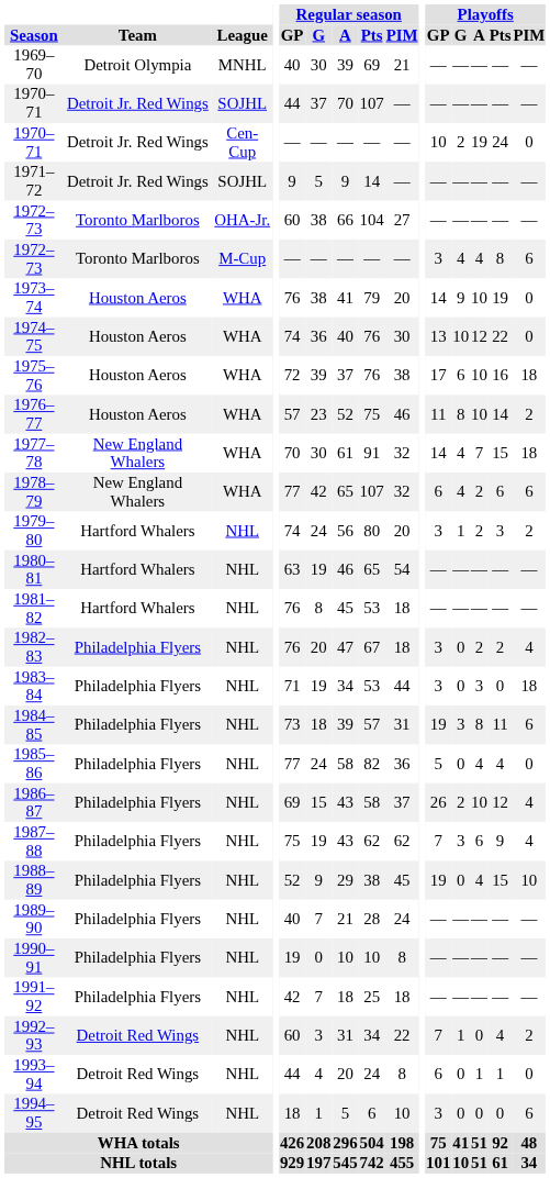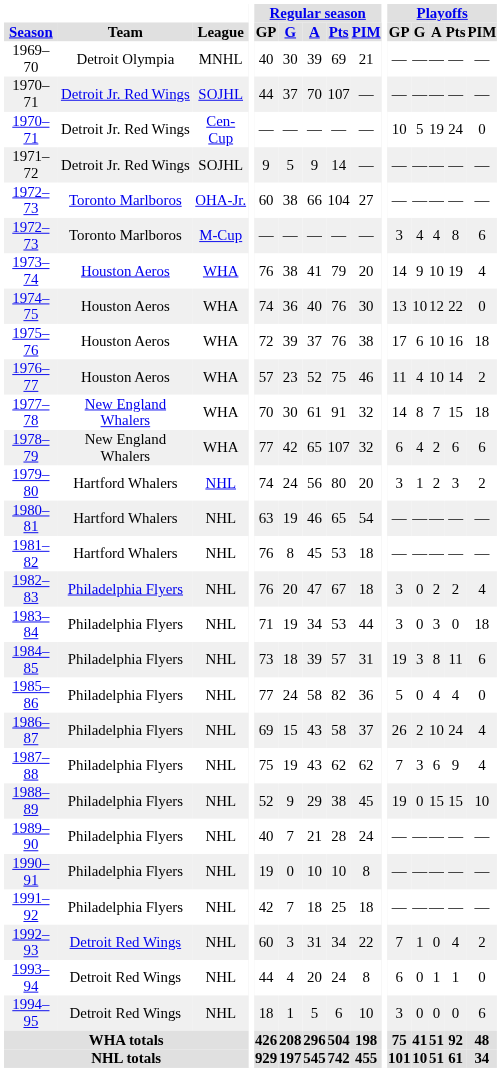 <table border="0" cellpadding="1" cellspacing="0" style="width:60%; text-align:center;">
 <tr style="background:#e0e0e0;">
 <th colspan="3" style="background:#fff;"> </th>
 <th rowspan="99" style="background:#fff;"> </th>
 <th colspan="5"><a href='#'>Regular season</a></th>
 <th rowspan="99" style="background:#fff;"> </th>
 <th colspan="5"><a href='#'>Playoffs</a></th>
 </tr>
 <tr style="background:#e0e0e0;">
 <th><a href='#'>Season</a></th>
 <th>Team</th>
 <th>League</th>
 <th>GP</th>
 <th><a href='#'>G</a></th>
 <th><a href='#'>A</a></th>
 <th><a href='#'>Pts</a></th>
 <th><a href='#'>PIM</a></th>
 <th>GP</th>
 <th>G</th>
 <th>A</th>
 <th>Pts</th>
 <th>PIM</th>
 </tr>
 <tr>
 <td>1969–70</td>
 <td>Detroit Olympia</td>
 <td>MNHL</td>
 <td>40</td>
 <td>30</td>
 <td>39</td>
 <td>69</td>
 <td>21</td>
 <td>—</td>
 <td>—</td>
 <td>—</td>
 <td>—</td>
 <td>—</td>
 </tr>
 <tr style="background:#f0f0f0;">
 <td>1970–71</td>
 <td><a href='#'>Detroit Jr. Red Wings</a></td>
 <td><a href='#'>SOJHL</a></td>
 <td>44</td>
 <td>37</td>
 <td>70</td>
 <td>107</td>
 <td>—</td>
 <td>—</td>
 <td>—</td>
 <td>—</td>
 <td>—</td>
 <td>—</td>
 </tr>
 <tr>
 <td><a href='#'>1970–71</a></td>
 <td>Detroit Jr. Red Wings</td>
 <td><a href='#'>Cen-Cup</a></td>
 <td>—</td>
 <td>—</td>
 <td>—</td>
 <td>—</td>
 <td>—</td>
 <td>10</td>
-<td>2</td>
+<td>5</td>
 <td>19</td>
 <td>24</td>
 <td>0</td>
 </tr>
 <tr style="background:#f0f0f0;">
 <td>1971–72</td>
 <td>Detroit Jr. Red Wings</td>
 <td>SOJHL</td>
 <td>9</td>
 <td>5</td>
 <td>9</td>
 <td>14</td>
 <td>—</td>
 <td>—</td>
 <td>—</td>
 <td>—</td>
 <td>—</td>
 <td>—</td>
 </tr>
 <tr>
 <td><a href='#'>1972–73</a></td>
 <td><a href='#'>Toronto Marlboros</a></td>
 <td><a href='#'>OHA-Jr.</a></td>
 <td>60</td>
 <td>38</td>
 <td>66</td>
 <td>104</td>
 <td>27</td>
 <td>—</td>
 <td>—</td>
 <td>—</td>
 <td>—</td>
 <td>—</td>
 </tr>
 <tr style="background:#f0f0f0;">
 <td><a href='#'>1972–73</a></td>
 <td>Toronto Marlboros</td>
 <td><a href='#'>M-Cup</a></td>
 <td>—</td>
 <td>—</td>
 <td>—</td>
 <td>—</td>
 <td>—</td>
 <td>3</td>
 <td>4</td>
 <td>4</td>
 <td>8</td>
 <td>6</td>
 </tr>
 <tr>
 <td><a href='#'>1973–74</a></td>
 <td><a href='#'>Houston Aeros</a></td>
 <td><a href='#'>WHA</a></td>
 <td>76</td>
 <td>38</td>
 <td>41</td>
 <td>79</td>
 <td>20</td>
 <td>14</td>
 <td>9</td>
 <td>10</td>
 <td>19</td>
-<td>0</td>
+<td>4</td>
 </tr>
 <tr style="background:#f0f0f0;">
 <td><a href='#'>1974–75</a></td>
 <td>Houston Aeros</td>
 <td>WHA</td>
 <td>74</td>
 <td>36</td>
 <td>40</td>
 <td>76</td>
 <td>30</td>
 <td>13</td>
 <td>10</td>
 <td>12</td>
 <td>22</td>
 <td>0</td>
 </tr>
 <tr>
 <td><a href='#'>1975–76</a></td>
 <td>Houston Aeros</td>
 <td>WHA</td>
 <td>72</td>
 <td>39</td>
 <td>37</td>
 <td>76</td>
 <td>38</td>
 <td>17</td>
 <td>6</td>
 <td>10</td>
 <td>16</td>
 <td>18</td>
 </tr>
 <tr style="background:#f0f0f0;">
 <td><a href='#'>1976–77</a></td>
 <td>Houston Aeros</td>
 <td>WHA</td>
 <td>57</td>
 <td>23</td>
 <td>52</td>
 <td>75</td>
 <td>46</td>
 <td>11</td>
-<td>8</td>
+<td>4</td>
 <td>10</td>
 <td>14</td>
 <td>2</td>
 </tr>
 <tr>
 <td><a href='#'>1977–78</a></td>
 <td><a href='#'>New England Whalers</a></td>
 <td>WHA</td>
 <td>70</td>
 <td>30</td>
 <td>61</td>
 <td>91</td>
 <td>32</td>
 <td>14</td>
-<td>4</td>
+<td>8</td>
 <td>7</td>
 <td>15</td>
 <td>18</td>
 </tr>
 <tr style="background:#f0f0f0;">
 <td><a href='#'>1978–79</a></td>
 <td>New England Whalers</td>
 <td>WHA</td>
 <td>77</td>
 <td>42</td>
 <td>65</td>
 <td>107</td>
 <td>32</td>
 <td>6</td>
 <td>4</td>
 <td>2</td>
 <td>6</td>
 <td>6</td>
 </tr>
 <tr>
 <td><a href='#'>1979–80</a></td>
 <td>Hartford Whalers</td>
 <td><a href='#'>NHL</a></td>
 <td>74</td>
 <td>24</td>
 <td>56</td>
 <td>80</td>
 <td>20</td>
 <td>3</td>
 <td>1</td>
 <td>2</td>
 <td>3</td>
 <td>2</td>
 </tr>
 <tr style="background:#f0f0f0;">
 <td><a href='#'>1980–81</a></td>
 <td>Hartford Whalers</td>
 <td>NHL</td>
 <td>63</td>
 <td>19</td>
 <td>46</td>
 <td>65</td>
 <td>54</td>
 <td>—</td>
 <td>—</td>
 <td>—</td>
 <td>—</td>
 <td>—</td>
 </tr>
 <tr>
 <td><a href='#'>1981–82</a></td>
 <td>Hartford Whalers</td>
 <td>NHL</td>
 <td>76</td>
 <td>8</td>
 <td>45</td>
 <td>53</td>
 <td>18</td>
 <td>—</td>
 <td>—</td>
 <td>—</td>
 <td>—</td>
 <td>—</td>
 </tr>
 <tr style="background:#f0f0f0;">
 <td><a href='#'>1982–83</a></td>
 <td><a href='#'>Philadelphia Flyers</a></td>
 <td>NHL</td>
 <td>76</td>
 <td>20</td>
 <td>47</td>
 <td>67</td>
 <td>18</td>
 <td>3</td>
 <td>0</td>
 <td>2</td>
 <td>2</td>
 <td>4</td>
 </tr>
 <tr>
 <td><a href='#'>1983–84</a></td>
 <td>Philadelphia Flyers</td>
 <td>NHL</td>
 <td>71</td>
 <td>19</td>
 <td>34</td>
 <td>53</td>
 <td>44</td>
 <td>3</td>
 <td>0</td>
 <td>3</td>
 <td>0</td>
 <td>18</td>
 </tr>
 <tr style="background:#f0f0f0;">
 <td><a href='#'>1984–85</a></td>
 <td>Philadelphia Flyers</td>
 <td>NHL</td>
 <td>73</td>
 <td>18</td>
 <td>39</td>
 <td>57</td>
 <td>31</td>
 <td>19</td>
 <td>3</td>
 <td>8</td>
 <td>11</td>
 <td>6</td>
 </tr>
 <tr>
 <td><a href='#'>1985–86</a></td>
 <td>Philadelphia Flyers</td>
 <td>NHL</td>
 <td>77</td>
 <td>24</td>
 <td>58</td>
 <td>82</td>
 <td>36</td>
 <td>5</td>
 <td>0</td>
 <td>4</td>
 <td>4</td>
 <td>0</td>
 </tr>
 <tr style="background:#f0f0f0;">
 <td><a href='#'>1986–87</a></td>
 <td>Philadelphia Flyers</td>
 <td>NHL</td>
 <td>69</td>
 <td>15</td>
 <td>43</td>
 <td>58</td>
 <td>37</td>
 <td>26</td>
 <td>2</td>
 <td>10</td>
-<td>12</td>
+<td>24</td>
 <td>4</td>
 </tr>
 <tr>
 <td><a href='#'>1987–88</a></td>
 <td>Philadelphia Flyers</td>
 <td>NHL</td>
 <td>75</td>
 <td>19</td>
 <td>43</td>
 <td>62</td>
 <td>62</td>
 <td>7</td>
 <td>3</td>
 <td>6</td>
 <td>9</td>
 <td>4</td>
 </tr>
 <tr style="background:#f0f0f0;">
 <td><a href='#'>1988–89</a></td>
 <td>Philadelphia Flyers</td>
 <td>NHL</td>
 <td>52</td>
 <td>9</td>
 <td>29</td>
 <td>38</td>
 <td>45</td>
 <td>19</td>
 <td>0</td>
-<td>4</td>
+<td>15</td>
 <td>15</td>
 <td>10</td>
 </tr>
 <tr>
 <td><a href='#'>1989–90</a></td>
 <td>Philadelphia Flyers</td>
 <td>NHL</td>
 <td>40</td>
 <td>7</td>
 <td>21</td>
 <td>28</td>
 <td>24</td>
 <td>—</td>
 <td>—</td>
 <td>—</td>
 <td>—</td>
 <td>—</td>
 </tr>
 <tr style="background:#f0f0f0;">
 <td><a href='#'>1990–91</a></td>
 <td>Philadelphia Flyers</td>
 <td>NHL</td>
 <td>19</td>
 <td>0</td>
 <td>10</td>
 <td>10</td>
 <td>8</td>
 <td>—</td>
 <td>—</td>
 <td>—</td>
 <td>—</td>
 <td>—</td>
 </tr>
 <tr>
 <td><a href='#'>1991–92</a></td>
 <td>Philadelphia Flyers</td>
 <td>NHL</td>
 <td>42</td>
 <td>7</td>
 <td>18</td>
 <td>25</td>
 <td>18</td>
 <td>—</td>
 <td>—</td>
 <td>—</td>
 <td>—</td>
 <td>—</td>
 </tr>
 <tr style="background:#f0f0f0;">
 <td><a href='#'>1992–93</a></td>
 <td><a href='#'>Detroit Red Wings</a></td>
 <td>NHL</td>
 <td>60</td>
 <td>3</td>
 <td>31</td>
 <td>34</td>
 <td>22</td>
 <td>7</td>
 <td>1</td>
 <td>0</td>
 <td>4</td>
 <td>2</td>
 </tr>
 <tr>
 <td><a href='#'>1993–94</a></td>
 <td>Detroit Red Wings</td>
 <td>NHL</td>
 <td>44</td>
 <td>4</td>
 <td>20</td>
 <td>24</td>
 <td>8</td>
 <td>6</td>
 <td>0</td>
 <td>1</td>
 <td>1</td>
 <td>0</td>
 </tr>
 <tr style="background:#f0f0f0;">
 <td><a href='#'>1994–95</a></td>
 <td>Detroit Red Wings</td>
 <td>NHL</td>
 <td>18</td>
 <td>1</td>
 <td>5</td>
 <td>6</td>
 <td>10</td>
 <td>3</td>
 <td>0</td>
 <td>0</td>
 <td>0</td>
 <td>6</td>
 </tr>
 <tr style="background:#e0e0e0;">
 <th colspan="3">WHA totals</th>
 <th>426</th>
 <th>208</th>
 <th>296</th>
 <th>504</th>
 <th>198</th>
 <th>75</th>
 <th>41</th>
 <th>51</th>
 <th>92</th>
 <th>48</th>
 </tr>
 <tr style="background:#e0e0e0;">
 <th colspan="3">NHL totals</th>
 <th>929</th>
 <th>197</th>
 <th>545</th>
 <th>742</th>
 <th>455</th>
 <th>101</th>
 <th>10</th>
 <th>51</th>
 <th>61</th>
 <th>34</th>
 </tr>
 </table>
